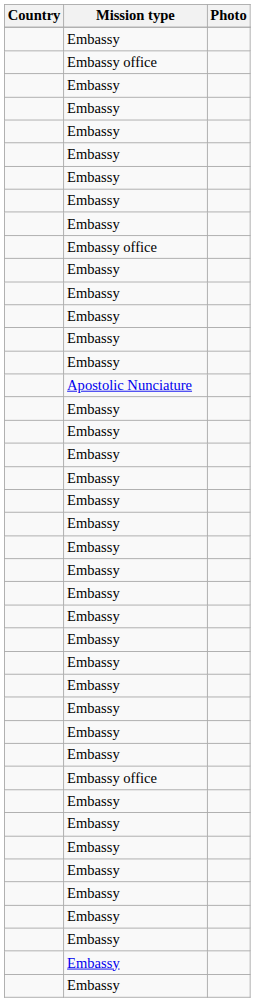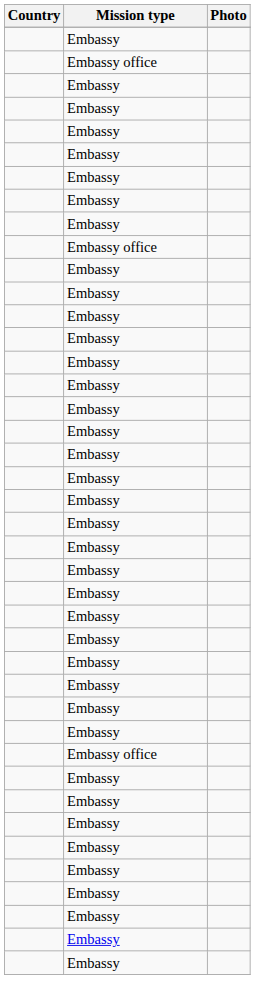 <table class="wikitable sortable">
 <tr valign="middle">
 <th>Country</th>
 <th width=150px>Mission type</th>
 <th>Photo</th>
 </tr>
 <tr style="font-weight:bold; background-color: #DDDDDD">
 </tr>
 <tr>
 <td></td>
 <td>Embassy</td>
 <td></td>
 </tr>
 <tr>
 <td></td>
 <td>Embassy office</td>
 <td></td>
 </tr>
 <tr>
 <td></td>
 <td>Embassy</td>
 <td></td>
 </tr>
 <tr>
 <td></td>
 <td>Embassy</td>
 <td></td>
 </tr>
 <tr>
 <td></td>
 <td>Embassy</td>
 <td></td>
 </tr>
 <tr>
 <td></td>
 <td>Embassy</td>
 <td></td>
 </tr>
 <tr>
 <td></td>
 <td>Embassy</td>
 <td></td>
 </tr>
 <tr>
 <td></td>
 <td>Embassy</td>
 <td></td>
 </tr>
 <tr>
 <td></td>
 <td>Embassy</td>
 <td></td>
 </tr>
 <tr>
 <td></td>
 <td>Embassy office</td>
 <td></td>
 </tr>
 <tr>
 <td></td>
 <td>Embassy</td>
 <td></td>
 </tr>
 <tr>
 <td></td>
 <td>Embassy</td>
 <td></td>
 </tr>
 <tr>
 <td></td>
 <td>Embassy</td>
 <td></td>
 </tr>
 <tr>
 <td></td>
 <td>Embassy</td>
 <td></td>
 </tr>
 <tr>
 <td></td>
 <td>Embassy</td>
-<td></td>
-</tr>
-<tr>
-<td></td>
-<td><a href='#'>Apostolic Nunciature</a></td>
 <td></td>
 </tr>
 <tr>
 <td></td>
 <td>Embassy</td>
 <td></td>
 </tr>
 <tr>
 <td></td>
 <td>Embassy</td>
 <td></td>
 </tr>
 <tr>
 <td></td>
 <td>Embassy</td>
 <td></td>
 </tr>
 <tr>
 <td></td>
 <td>Embassy</td>
 <td></td>
 </tr>
 <tr>
 <td></td>
 <td>Embassy</td>
 <td></td>
 </tr>
 <tr>
 <td></td>
 <td>Embassy</td>
 <td></td>
 </tr>
 <tr>
 <td></td>
 <td>Embassy</td>
 <td></td>
 </tr>
 <tr>
 <td></td>
 <td>Embassy</td>
 <td></td>
 </tr>
 <tr>
 <td></td>
 <td>Embassy</td>
 <td></td>
 </tr>
 <tr>
 <td></td>
 <td>Embassy</td>
 <td></td>
 </tr>
 <tr>
 <td></td>
 <td>Embassy</td>
 <td></td>
 </tr>
 <tr>
 <td></td>
 <td>Embassy</td>
 <td></td>
 </tr>
 <tr>
 <td></td>
 <td>Embassy</td>
 <td></td>
 </tr>
 <tr>
 <td></td>
 <td>Embassy</td>
 <td></td>
 </tr>
 <tr>
 <td></td>
 <td>Embassy</td>
 <td></td>
 </tr>
 <tr>
 <td></td>
 <td>Embassy</td>
 <td></td>
 </tr>
 <tr>
 <td></td>
 <td>Embassy office</td>
 <td></td>
 </tr>
 <tr>
 <td></td>
 <td>Embassy</td>
 <td></td>
 </tr>
 <tr>
 <td></td>
 <td>Embassy</td>
 <td></td>
 </tr>
 <tr>
 <td></td>
 <td>Embassy</td>
 <td></td>
 </tr>
 <tr>
 <td></td>
 <td>Embassy</td>
 <td></td>
 </tr>
 <tr>
 <td></td>
 <td>Embassy</td>
 <td></td>
 </tr>
 <tr>
 <td></td>
 <td>Embassy</td>
 <td></td>
 </tr>
 <tr>
 <td></td>
 <td>Embassy</td>
 <td></td>
 </tr>
 <tr>
 <td></td>
 <td><a href='#'>Embassy</a></td>
 <td></td>
 </tr>
 <tr>
 <td></td>
 <td>Embassy</td>
 <td></td>
 </tr>
 </table>
